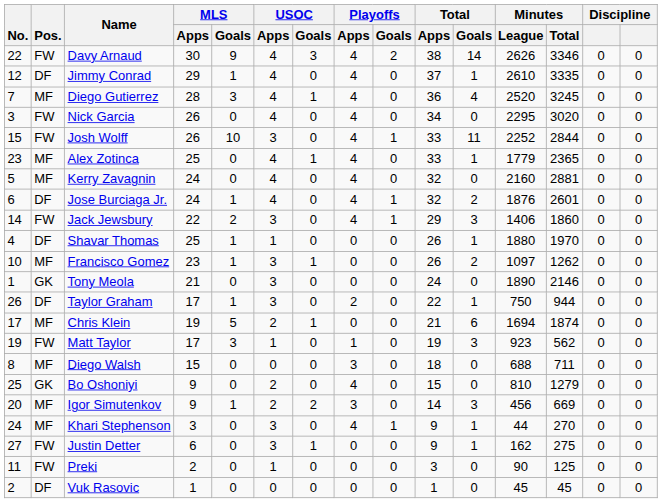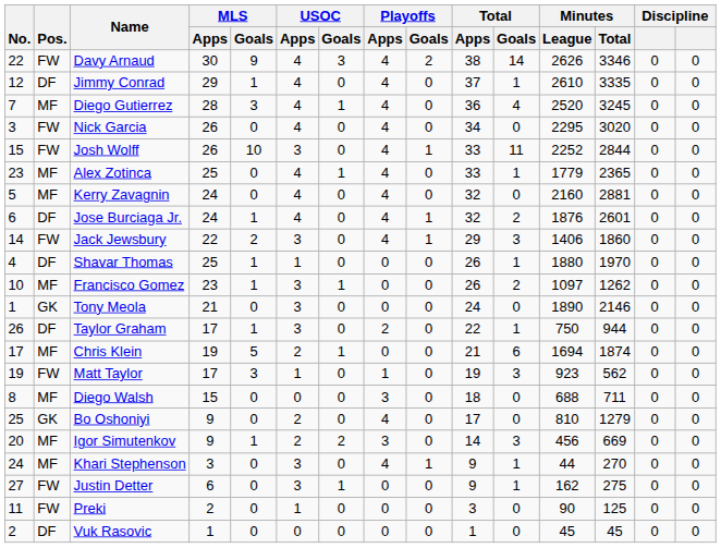 <table class="wikitable" style="text-align:center">
 <tr>
 <th rowspan="2" valign="bottom">No.</th>
 <th rowspan="2" valign="bottom">Pos.</th>
 <th rowspan="2">Name</th>
 <th colspan="2" width="85"><a href='#'>MLS</a></th>
 <th colspan="2" width="85"><a href='#'>USOC</a></th>
 <th colspan="2" width="85"><a href='#'>Playoffs</a></th>
 <th colspan="2" width="85">Total</th>
 <th colspan="2" width="85">Minutes</th>
 <th colspan="2" width="85">Discipline</th>
 </tr>
 <tr>
 <th>Apps</th>
 <th>Goals</th>
 <th>Apps</th>
 <th>Goals</th>
 <th>Apps</th>
 <th>Goals</th>
 <th>Apps</th>
 <th>Goals</th>
 <th>League</th>
 <th>Total</th>
 <th></th>
 <th></th>
 </tr>
 <tr>
 <td align="left">22</td>
 <td align="left">FW</td>
 <td align="left"> <a href='#'>Davy Arnaud</a></td>
 <td>30</td>
 <td>9</td>
 <td>4</td>
 <td>3</td>
 <td>4</td>
 <td>2</td>
 <td>38</td>
 <td>14</td>
 <td>2626</td>
 <td>3346</td>
 <td>0</td>
 <td>0</td>
 </tr>
 <tr>
 <td align="left">12</td>
 <td align="left">DF</td>
 <td align="left"> <a href='#'>Jimmy Conrad</a></td>
 <td>29</td>
 <td>1</td>
 <td>4</td>
 <td>0</td>
 <td>4</td>
 <td>0</td>
 <td>37</td>
 <td>1</td>
 <td>2610</td>
 <td>3335</td>
 <td>0</td>
 <td>0</td>
 </tr>
 <tr>
 <td align="left">7</td>
 <td align="left">MF</td>
 <td align="left"> <a href='#'>Diego Gutierrez</a></td>
 <td>28</td>
 <td>3</td>
 <td>4</td>
 <td>1</td>
 <td>4</td>
 <td>0</td>
 <td>36</td>
 <td>4</td>
 <td>2520</td>
 <td>3245</td>
 <td>0</td>
 <td>0</td>
 </tr>
 <tr>
 <td align="left">3</td>
 <td align="left">FW</td>
 <td align="left"> <a href='#'>Nick Garcia</a></td>
 <td>26</td>
 <td>0</td>
 <td>4</td>
 <td>0</td>
 <td>4</td>
 <td>0</td>
 <td>34</td>
 <td>0</td>
 <td>2295</td>
 <td>3020</td>
 <td>0</td>
 <td>0</td>
 </tr>
 <tr>
 <td align="left">15</td>
 <td align="left">FW</td>
 <td align="left"> <a href='#'>Josh Wolff</a></td>
 <td>26</td>
 <td>10</td>
 <td>3</td>
 <td>0</td>
 <td>4</td>
 <td>1</td>
 <td>33</td>
 <td>11</td>
 <td>2252</td>
 <td>2844</td>
 <td>0</td>
 <td>0</td>
 </tr>
 <tr>
 <td align="left">23</td>
 <td align="left">MF</td>
 <td align="left"> <a href='#'>Alex Zotinca</a></td>
 <td>25</td>
 <td>0</td>
 <td>4</td>
 <td>1</td>
 <td>4</td>
 <td>0</td>
 <td>33</td>
 <td>1</td>
 <td>1779</td>
 <td>2365</td>
 <td>0</td>
 <td>0</td>
 </tr>
 <tr>
 <td align="left">5</td>
 <td align="left">MF</td>
 <td align="left"> <a href='#'>Kerry Zavagnin</a></td>
 <td>24</td>
 <td>0</td>
 <td>4</td>
 <td>0</td>
 <td>4</td>
 <td>0</td>
 <td>32</td>
 <td>0</td>
 <td>2160</td>
 <td>2881</td>
 <td>0</td>
 <td>0</td>
 </tr>
 <tr>
 <td align="left">6</td>
 <td align="left">DF</td>
 <td align="left"> <a href='#'>Jose Burciaga Jr.</a></td>
 <td>24</td>
 <td>1</td>
 <td>4</td>
 <td>0</td>
 <td>4</td>
 <td>1</td>
 <td>32</td>
 <td>2</td>
 <td>1876</td>
 <td>2601</td>
 <td>0</td>
 <td>0</td>
 </tr>
 <tr>
 <td align="left">14</td>
 <td align="left">FW</td>
 <td align="left"> <a href='#'>Jack Jewsbury</a></td>
 <td>22</td>
 <td>2</td>
 <td>3</td>
 <td>0</td>
 <td>4</td>
 <td>1</td>
 <td>29</td>
 <td>3</td>
 <td>1406</td>
 <td>1860</td>
 <td>0</td>
 <td>0</td>
 </tr>
 <tr>
 <td align="left">4</td>
 <td align="left">DF</td>
 <td align="left"> <a href='#'>Shavar Thomas</a></td>
 <td>25</td>
 <td>1</td>
 <td>1</td>
 <td>0</td>
 <td>0</td>
 <td>0</td>
 <td>26</td>
 <td>1</td>
 <td>1880</td>
 <td>1970</td>
 <td>0</td>
 <td>0</td>
 </tr>
 <tr>
 <td align="left">10</td>
 <td align="left">MF</td>
 <td align="left"> <a href='#'>Francisco Gomez</a></td>
 <td>23</td>
 <td>1</td>
 <td>3</td>
 <td>1</td>
 <td>0</td>
 <td>0</td>
 <td>26</td>
 <td>2</td>
 <td>1097</td>
 <td>1262</td>
 <td>0</td>
 <td>0</td>
 </tr>
 <tr>
 <td align="left">1</td>
 <td align="left">GK</td>
 <td align="left"> <a href='#'>Tony Meola</a></td>
 <td>21</td>
 <td>0</td>
 <td>3</td>
 <td>0</td>
 <td>0</td>
 <td>0</td>
 <td>24</td>
 <td>0</td>
 <td>1890</td>
 <td>2146</td>
 <td>0</td>
 <td>0</td>
 </tr>
 <tr>
 <td align="left">26</td>
 <td align="left">DF</td>
 <td align="left"> <a href='#'>Taylor Graham</a></td>
 <td>17</td>
 <td>1</td>
 <td>3</td>
 <td>0</td>
 <td>2</td>
 <td>0</td>
 <td>22</td>
 <td>1</td>
 <td>750</td>
 <td>944</td>
 <td>0</td>
 <td>0</td>
 </tr>
 <tr>
 <td align="left">17</td>
 <td align="left">MF</td>
 <td align="left"> <a href='#'>Chris Klein</a></td>
 <td>19</td>
 <td>5</td>
 <td>2</td>
 <td>1</td>
 <td>0</td>
 <td>0</td>
 <td>21</td>
 <td>6</td>
 <td>1694</td>
 <td>1874</td>
 <td>0</td>
 <td>0</td>
 </tr>
 <tr>
 <td align="left">19</td>
 <td align="left">FW</td>
 <td align="left"> <a href='#'>Matt Taylor</a></td>
 <td>17</td>
 <td>3</td>
 <td>1</td>
 <td>0</td>
 <td>1</td>
 <td>0</td>
 <td>19</td>
 <td>3</td>
 <td>923</td>
 <td>562</td>
 <td>0</td>
 <td>0</td>
 </tr>
 <tr>
 <td align="left">8</td>
 <td align="left">MF</td>
 <td align="left"> <a href='#'>Diego Walsh</a></td>
 <td>15</td>
 <td>0</td>
 <td>0</td>
 <td>0</td>
 <td>3</td>
 <td>0</td>
 <td>18</td>
 <td>0</td>
 <td>688</td>
 <td>711</td>
 <td>0</td>
 <td>0</td>
 </tr>
 <tr>
 <td align="left">25</td>
 <td align="left">GK</td>
 <td align="left"> <a href='#'>Bo Oshoniyi</a></td>
 <td>9</td>
 <td>0</td>
 <td>2</td>
 <td>0</td>
 <td>4</td>
 <td>0</td>
-<td>15</td>
+<td>17</td>
 <td>0</td>
 <td>810</td>
 <td>1279</td>
 <td>0</td>
 <td>0</td>
 </tr>
 <tr>
 <td align="left">20</td>
 <td align="left">MF</td>
 <td align="left"> <a href='#'>Igor Simutenkov</a></td>
 <td>9</td>
 <td>1</td>
 <td>2</td>
 <td>2</td>
 <td>3</td>
 <td>0</td>
 <td>14</td>
 <td>3</td>
 <td>456</td>
 <td>669</td>
 <td>0</td>
 <td>0</td>
 </tr>
 <tr>
 <td align="left">24</td>
 <td align="left">MF</td>
 <td align="left"> <a href='#'>Khari Stephenson</a></td>
 <td>3</td>
 <td>0</td>
 <td>3</td>
 <td>0</td>
 <td>4</td>
 <td>1</td>
 <td>9</td>
 <td>1</td>
 <td>44</td>
 <td>270</td>
 <td>0</td>
 <td>0</td>
 </tr>
 <tr>
 <td align="left">27</td>
 <td align="left">FW</td>
 <td align="left"> <a href='#'>Justin Detter</a></td>
 <td>6</td>
 <td>0</td>
 <td>3</td>
 <td>1</td>
 <td>0</td>
 <td>0</td>
 <td>9</td>
 <td>1</td>
 <td>162</td>
 <td>275</td>
 <td>0</td>
 <td>0</td>
 </tr>
 <tr>
 <td align="left">11</td>
 <td align="left">FW</td>
 <td align="left"> <a href='#'>Preki</a></td>
 <td>2</td>
 <td>0</td>
 <td>1</td>
 <td>0</td>
 <td>0</td>
 <td>0</td>
 <td>3</td>
 <td>0</td>
 <td>90</td>
 <td>125</td>
 <td>0</td>
 <td>0</td>
 </tr>
 <tr>
 <td align="left">2</td>
 <td align="left">DF</td>
 <td align="left"> <a href='#'>Vuk Rasovic</a></td>
 <td>1</td>
 <td>0</td>
 <td>0</td>
 <td>0</td>
 <td>0</td>
 <td>0</td>
 <td>1</td>
 <td>0</td>
 <td>45</td>
 <td>45</td>
 <td>0</td>
 <td>0</td>
 </tr>
 </table>
